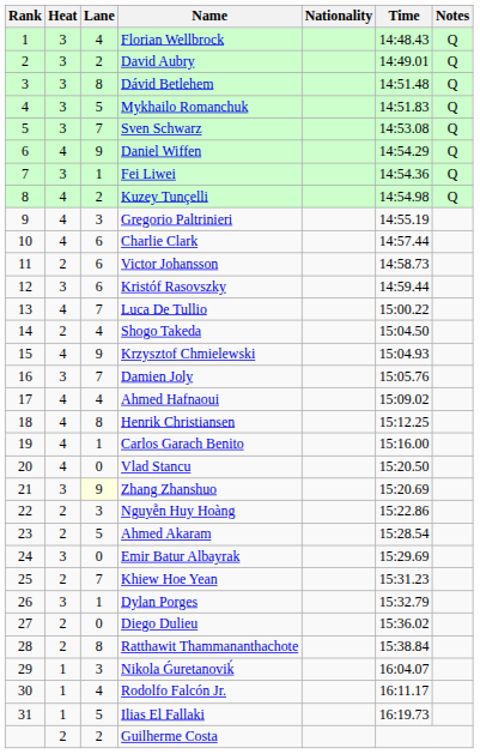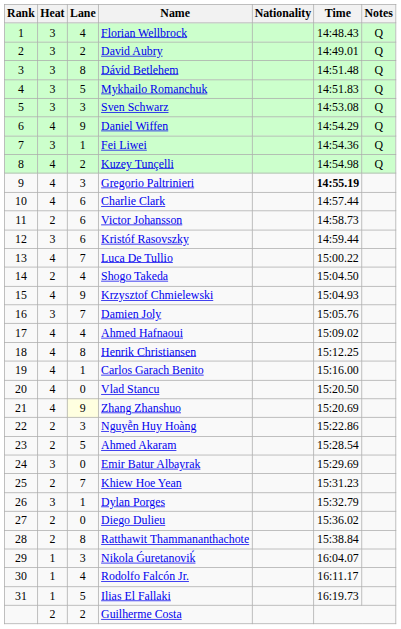 <table class="wikitable sortable" style="text-align:center">
 <tr>
 <th>Rank</th>
 <th>Heat</th>
 <th>Lane</th>
 <th>Name</th>
 <th>Nationality</th>
 <th>Time</th>
 <th>Notes</th>
 </tr>
 <tr bgcolor=ccffcc>
 <td>1</td>
 <td>3</td>
 <td>4</td>
 <td align=left><a href='#'>Florian Wellbrock</a></td>
 <td align=left></td>
 <td>14:48.43</td>
 <td>Q</td>
 </tr>
 <tr bgcolor=ccffcc>
 <td>2</td>
 <td>3</td>
 <td>2</td>
 <td align=left><a href='#'>David Aubry</a></td>
 <td align=left></td>
 <td>14:49.01</td>
 <td>Q</td>
 </tr>
 <tr bgcolor=ccffcc>
 <td>3</td>
 <td>3</td>
 <td>8</td>
 <td align=left><a href='#'>Dávid Betlehem</a></td>
 <td align=left></td>
 <td>14:51.48</td>
 <td>Q</td>
 </tr>
 <tr bgcolor=ccffcc>
 <td>4</td>
 <td>3</td>
 <td>5</td>
 <td align=left><a href='#'>Mykhailo Romanchuk</a></td>
 <td align=left></td>
 <td>14:51.83</td>
 <td>Q</td>
 </tr>
 <tr bgcolor=ccffcc>
 <td>5</td>
 <td>3</td>
-<td>7</td>
+<td>3</td>
 <td align=left><a href='#'>Sven Schwarz</a></td>
 <td align=left></td>
 <td>14:53.08</td>
 <td>Q</td>
 </tr>
 <tr bgcolor=ccffcc>
 <td>6</td>
 <td>4</td>
 <td>9</td>
 <td align=left><a href='#'>Daniel Wiffen</a></td>
 <td align=left></td>
 <td>14:54.29</td>
 <td>Q</td>
 </tr>
 <tr bgcolor=ccffcc>
 <td>7</td>
 <td>3</td>
 <td>1</td>
 <td align=left><a href='#'>Fei Liwei</a></td>
 <td align=left></td>
 <td>14:54.36</td>
 <td>Q</td>
 </tr>
 <tr bgcolor=ccffcc>
 <td>8</td>
 <td>4</td>
 <td>2</td>
 <td align=left><a href='#'>Kuzey Tunçelli</a></td>
 <td align=left></td>
 <td>14:54.98</td>
 <td>Q</td>
 </tr>
 <tr>
 <td>9</td>
 <td>4</td>
 <td>3</td>
 <td align=left><a href='#'>Gregorio Paltrinieri</a></td>
 <td align=left></td>
-<td>14:55.19</td>
+<td><strong>14:55.19</strong></td>
 <td></td>
 </tr>
 <tr>
 <td>10</td>
 <td>4</td>
 <td>6</td>
 <td align=left><a href='#'>Charlie Clark</a></td>
 <td align=left></td>
 <td>14:57.44</td>
 <td></td>
 </tr>
 <tr>
 <td>11</td>
 <td>2</td>
 <td>6</td>
 <td align=left><a href='#'>Victor Johansson</a></td>
 <td align=left></td>
 <td>14:58.73</td>
 <td></td>
 </tr>
 <tr>
 <td>12</td>
 <td>3</td>
 <td>6</td>
 <td align=left><a href='#'>Kristóf Rasovszky</a></td>
 <td align=left></td>
 <td>14:59.44</td>
 <td></td>
 </tr>
 <tr>
 <td>13</td>
 <td>4</td>
 <td>7</td>
 <td align=left><a href='#'>Luca De Tullio</a></td>
 <td align=left></td>
 <td>15:00.22</td>
 <td></td>
 </tr>
 <tr>
 <td>14</td>
 <td>2</td>
 <td>4</td>
 <td align=left><a href='#'>Shogo Takeda</a></td>
 <td align=left></td>
 <td>15:04.50</td>
 <td></td>
 </tr>
 <tr>
 <td>15</td>
 <td>4</td>
 <td>9</td>
 <td align=left><a href='#'>Krzysztof Chmielewski</a></td>
 <td align=left></td>
 <td>15:04.93</td>
 <td></td>
 </tr>
 <tr>
 <td>16</td>
 <td>3</td>
 <td>7</td>
 <td align=left><a href='#'>Damien Joly</a></td>
 <td align=left></td>
 <td>15:05.76</td>
 <td></td>
 </tr>
 <tr>
 <td>17</td>
 <td>4</td>
 <td>4</td>
 <td align=left><a href='#'>Ahmed Hafnaoui</a></td>
 <td align=left></td>
 <td>15:09.02</td>
 <td></td>
 </tr>
 <tr>
 <td>18</td>
 <td>4</td>
 <td>8</td>
 <td align=left><a href='#'>Henrik Christiansen</a></td>
 <td align=left></td>
 <td>15:12.25</td>
 <td></td>
 </tr>
 <tr>
 <td>19</td>
 <td>4</td>
 <td>1</td>
 <td align=left><a href='#'>Carlos Garach Benito</a></td>
 <td align=left></td>
 <td>15:16.00</td>
 <td></td>
 </tr>
 <tr>
 <td>20</td>
 <td>4</td>
 <td>0</td>
 <td align=left><a href='#'>Vlad Stancu</a></td>
 <td align=left></td>
 <td>15:20.50</td>
 <td></td>
 </tr>
 <tr>
 <td>21</td>
-<td>3</td>
+<td>4</td>
 <td style="background: lightyellow;">9</td>
 <td align=left><a href='#'>Zhang Zhanshuo</a></td>
 <td align=left></td>
 <td>15:20.69</td>
 <td></td>
 </tr>
 <tr>
 <td>22</td>
 <td>2</td>
 <td>3</td>
 <td align=left><a href='#'>Nguyễn Huy Hoàng</a></td>
 <td align=left></td>
 <td>15:22.86</td>
 <td></td>
 </tr>
 <tr>
 <td>23</td>
 <td>2</td>
 <td>5</td>
 <td align=left><a href='#'>Ahmed Akaram</a></td>
 <td align=left></td>
 <td>15:28.54</td>
 <td></td>
 </tr>
 <tr>
 <td>24</td>
 <td>3</td>
 <td>0</td>
 <td align=left><a href='#'>Emir Batur Albayrak</a></td>
 <td align=left></td>
 <td>15:29.69</td>
 <td></td>
 </tr>
 <tr>
 <td>25</td>
 <td>2</td>
 <td>7</td>
 <td align=left><a href='#'>Khiew Hoe Yean</a></td>
 <td align=left></td>
 <td>15:31.23</td>
 <td></td>
 </tr>
 <tr>
 <td>26</td>
 <td>3</td>
 <td>1</td>
 <td align=left><a href='#'>Dylan Porges</a></td>
 <td align=left></td>
 <td>15:32.79</td>
 <td></td>
 </tr>
 <tr>
 <td>27</td>
 <td>2</td>
 <td>0</td>
 <td align=left><a href='#'>Diego Dulieu</a></td>
 <td align=left></td>
 <td>15:36.02</td>
 <td></td>
 </tr>
 <tr>
 <td>28</td>
 <td>2</td>
 <td>8</td>
 <td align=left><a href='#'>Ratthawit Thammananthachote</a></td>
 <td align=left></td>
 <td>15:38.84</td>
 <td></td>
 </tr>
 <tr>
 <td>29</td>
 <td>1</td>
 <td>3</td>
 <td align=left><a href='#'>Nikola Ǵuretanoviḱ</a></td>
 <td align=left></td>
 <td>16:04.07</td>
 <td></td>
 </tr>
 <tr>
 <td>30</td>
 <td>1</td>
 <td>4</td>
 <td align=left><a href='#'>Rodolfo Falcón Jr.</a></td>
 <td align=left></td>
 <td>16:11.17</td>
 <td></td>
 </tr>
 <tr>
 <td>31</td>
 <td>1</td>
 <td>5</td>
 <td align=left><a href='#'>Ilias El Fallaki</a></td>
 <td align=left></td>
 <td>16:19.73</td>
 <td></td>
 </tr>
 <tr>
 <td></td>
 <td>2</td>
 <td>2</td>
 <td align=left><a href='#'>Guilherme Costa</a></td>
 <td align=left></td>
 <td colspan=2></td>
 </tr>
 </table>
